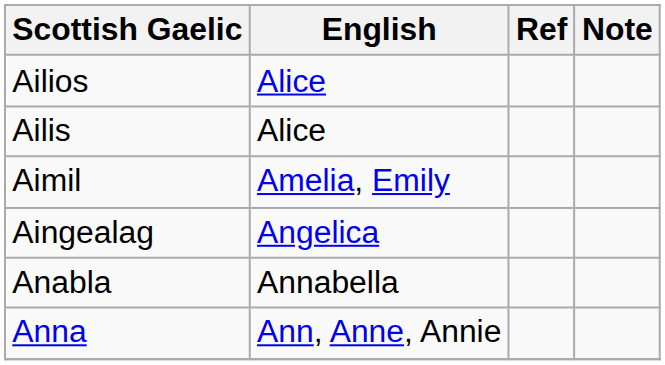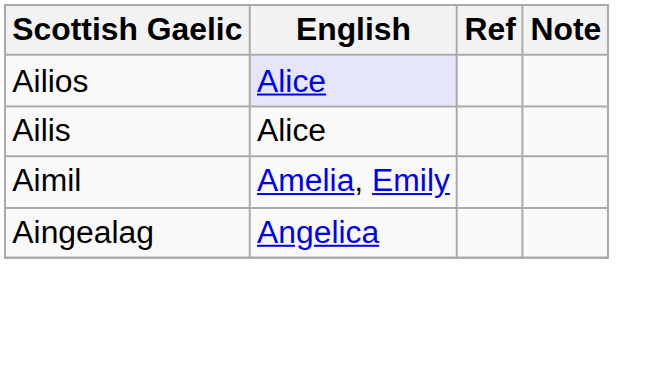 <table class="wikitable sortable">
 <tr>
 <th><strong>Scottish Gaelic</strong></th>
 <th><strong>English</strong></th>
 <th><strong>Ref</strong></th>
 <th><strong>Note</strong></th>
 </tr>
 <tr>
 <td>Ailios</td>
-<td><a href='#'>Alice</a></td>
+<td style="background: lavender;"><a href='#'>Alice</a></td>
 <td></td>
 <td></td>
 </tr>
 <tr>
 <td>Ailis</td>
 <td>Alice</td>
 <td></td>
 <td></td>
 </tr>
 <tr>
 <td>Aimil</td>
 <td><a href='#'>Amelia</a>, <a href='#'>Emily</a></td>
 <td></td>
 <td></td>
 </tr>
 <tr>
 <td>Aingealag</td>
 <td><a href='#'>Angelica</a></td>
 <td></td>
 <td></td>
 </tr>
 <tr>
-<td>Anabla</td>
-<td>Annabella</td>
-<td></td>
-<td></td>
-</tr>
-<tr>
-<td><a href='#'>Anna</a></td>
-<td><a href='#'>Ann</a>, <a href='#'>Anne</a>, Annie</td>
-<td></td>
-<td></td>
-</tr>
-<tr>
 </tr>
 </table>
